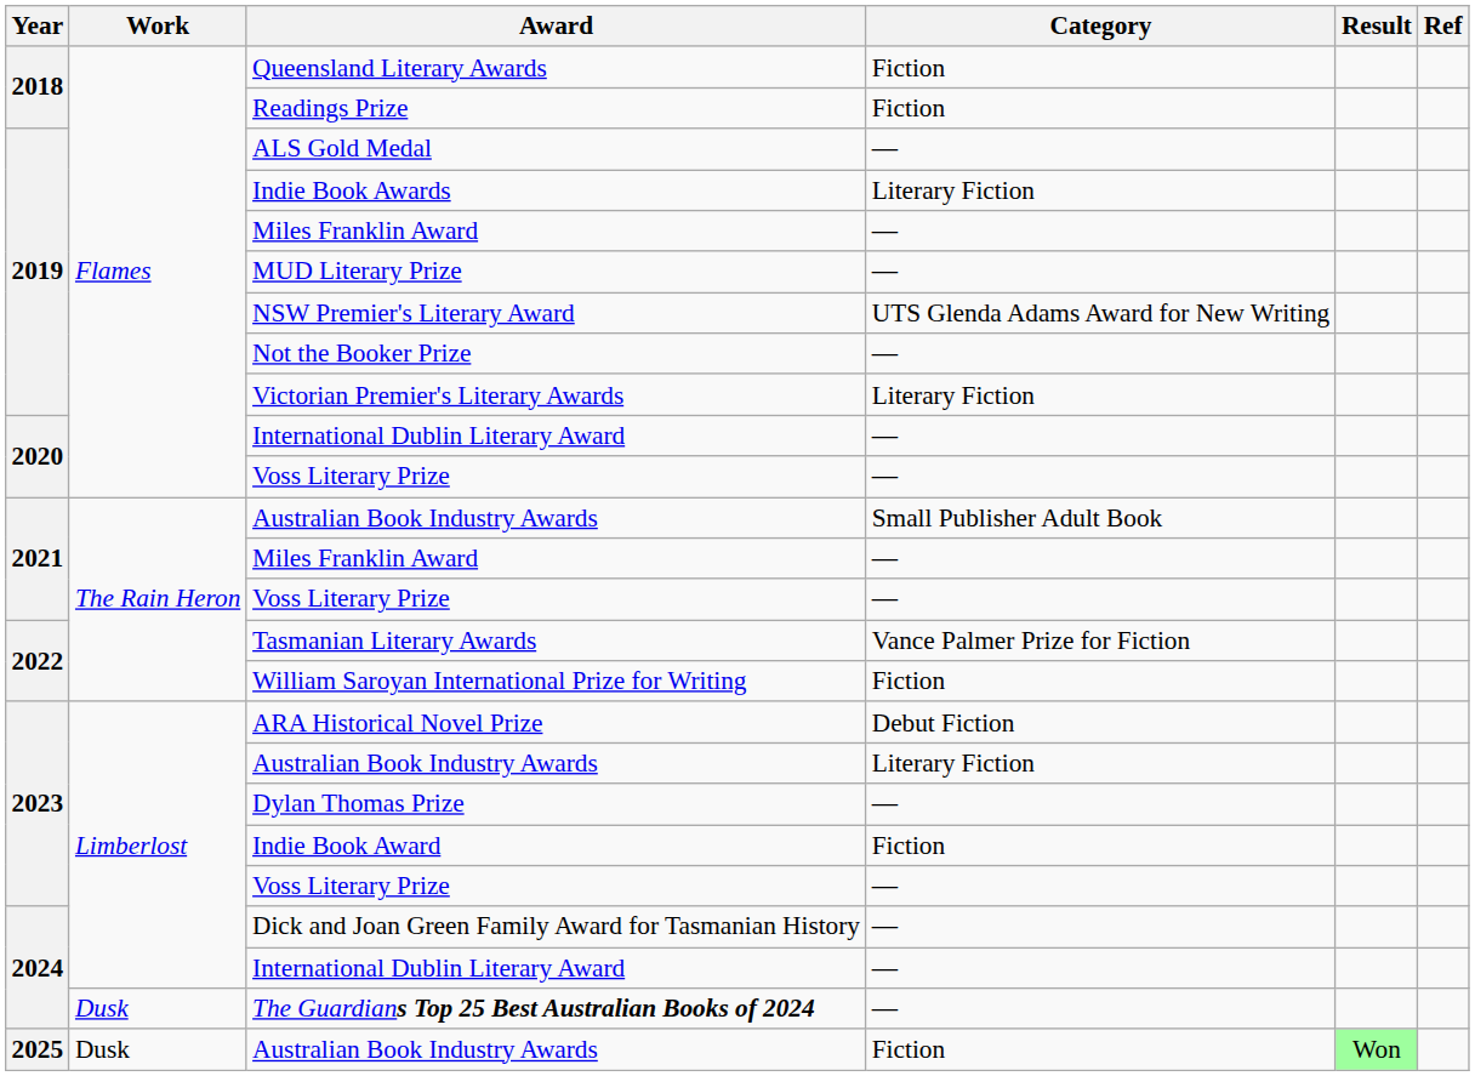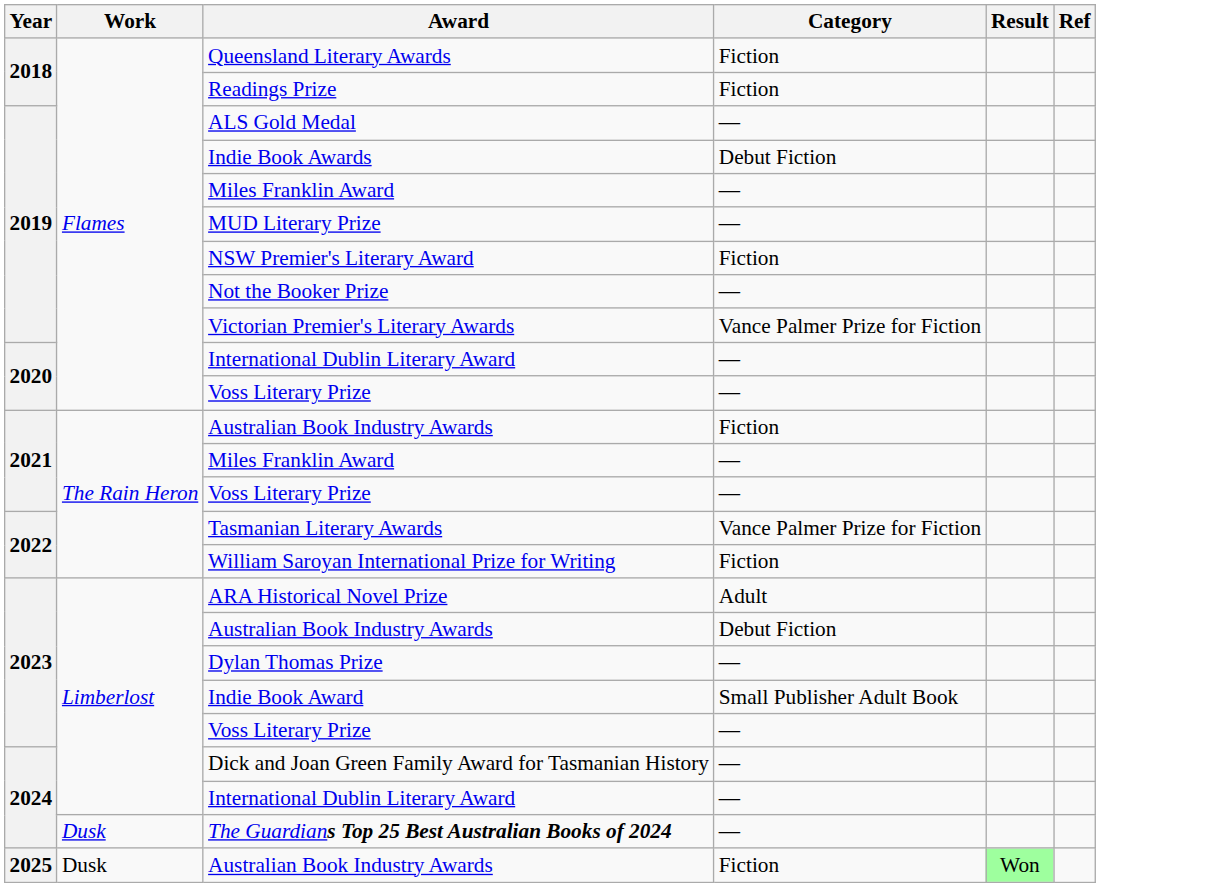 <table class="wikitable sortable">
 <tr>
 <th>Year</th>
 <th>Work</th>
 <th>Award</th>
 <th>Category</th>
 <th>Result</th>
 <th>Ref</th>
 </tr>
 <tr>
 <th rowspan=2>2018</th>
 <td rowspan="11"><em><a href='#'>Flames</a></em></td>
 <td><a href='#'>Queensland Literary Awards</a></td>
 <td>Fiction</td>
 <td></td>
 <td></td>
 </tr>
 <tr>
 <td><a href='#'>Readings Prize</a></td>
 <td>Fiction</td>
 <td></td>
 <td></td>
 </tr>
 <tr>
 <th rowspan="7">2019</th>
 <td><a href='#'>ALS Gold Medal</a></td>
 <td>—</td>
 <td></td>
 <td></td>
 </tr>
 <tr>
 <td><a href='#'>Indie Book Awards</a></td>
-<td>Literary Fiction</td>
+<td>Debut Fiction</td>
 <td></td>
 <td></td>
 </tr>
 <tr>
 <td><a href='#'>Miles Franklin Award</a></td>
 <td>—</td>
 <td></td>
 <td></td>
 </tr>
 <tr>
 <td><a href='#'>MUD Literary Prize</a></td>
 <td>—</td>
 <td></td>
 <td></td>
 </tr>
 <tr>
 <td><a href='#'>NSW Premier's Literary Award</a></td>
-<td>UTS Glenda Adams Award for New Writing</td>
+<td>Fiction</td>
 <td></td>
 <td></td>
 </tr>
 <tr>
 <td><a href='#'>Not the Booker Prize</a></td>
 <td>—</td>
 <td></td>
 <td></td>
 </tr>
 <tr>
 <td><a href='#'>Victorian Premier's Literary Awards</a></td>
-<td>Literary Fiction</td>
+<td>Vance Palmer Prize for Fiction</td>
 <td></td>
 <td></td>
 </tr>
 <tr>
 <th rowspan="2">2020</th>
 <td><a href='#'>International Dublin Literary Award</a></td>
 <td>—</td>
 <td></td>
 <td></td>
 </tr>
 <tr>
 <td><a href='#'>Voss Literary Prize</a></td>
 <td>—</td>
 <td></td>
 <td></td>
 </tr>
 <tr>
 <th rowspan=3>2021</th>
 <td rowspan="5"><em><a href='#'>The Rain Heron</a></em></td>
 <td><a href='#'>Australian Book Industry Awards</a></td>
-<td>Small Publisher Adult Book</td>
+<td>Fiction</td>
 <td></td>
 <td></td>
 </tr>
 <tr>
 <td><a href='#'>Miles Franklin Award</a></td>
 <td>—</td>
 <td></td>
 <td></td>
 </tr>
 <tr>
 <td><a href='#'>Voss Literary Prize</a></td>
 <td>—</td>
 <td></td>
 <td></td>
 </tr>
 <tr>
 <th rowspan=2>2022</th>
 <td><a href='#'>Tasmanian Literary Awards</a></td>
 <td>Vance Palmer Prize for Fiction</td>
 <td></td>
 <td></td>
 </tr>
 <tr>
 <td><a href='#'>William Saroyan International Prize for Writing</a></td>
 <td>Fiction</td>
 <td></td>
 <td></td>
 </tr>
 <tr>
 <th rowspan="5">2023</th>
 <td rowspan="7"><em><a href='#'>Limberlost</a></em></td>
 <td><a href='#'>ARA Historical Novel Prize</a></td>
-<td>Debut Fiction</td>
+<td>Adult</td>
 <td></td>
 <td></td>
 </tr>
 <tr>
 <td><a href='#'>Australian Book Industry Awards</a></td>
-<td>Literary Fiction</td>
+<td>Debut Fiction</td>
 <td></td>
 <td></td>
 </tr>
 <tr>
 <td><a href='#'>Dylan Thomas Prize</a></td>
 <td>—</td>
 <td></td>
 <td></td>
 </tr>
 <tr>
 <td><a href='#'>Indie Book Award</a></td>
-<td>Fiction</td>
+<td>Small Publisher Adult Book</td>
 <td></td>
 <td></td>
 </tr>
 <tr>
 <td><a href='#'>Voss Literary Prize</a></td>
 <td>—</td>
 <td></td>
 <td></td>
 </tr>
 <tr>
 <th rowspan="3">2024</th>
 <td>Dick and Joan Green Family Award for Tasmanian History</td>
 <td>—</td>
 <td></td>
 <td></td>
 </tr>
 <tr>
 <td><a href='#'>International Dublin Literary Award</a></td>
 <td>—</td>
 <td></td>
 <td></td>
 </tr>
 <tr>
 <td><em><a href='#'>Dusk</a></em></td>
 <td><em><a href='#'>The Guardian</a><strong>s Top 25 Best Australian Books of 2024</td>
 <td>—</td>
 <td></td>
 <td></td>
 </tr>
 <tr>
 <th>2025</th>
 <td>Dusk</td>
 <td><a href='#'>Australian Book Industry Awards</a></td>
 <td>Fiction</td>
 <td style="background: #9EFF9E; color: #000; vertical-align: middle; text-align: center; " class="yes table-yes2 notheme">Won</td>
 <td></td>
 </tr>
 </table>
